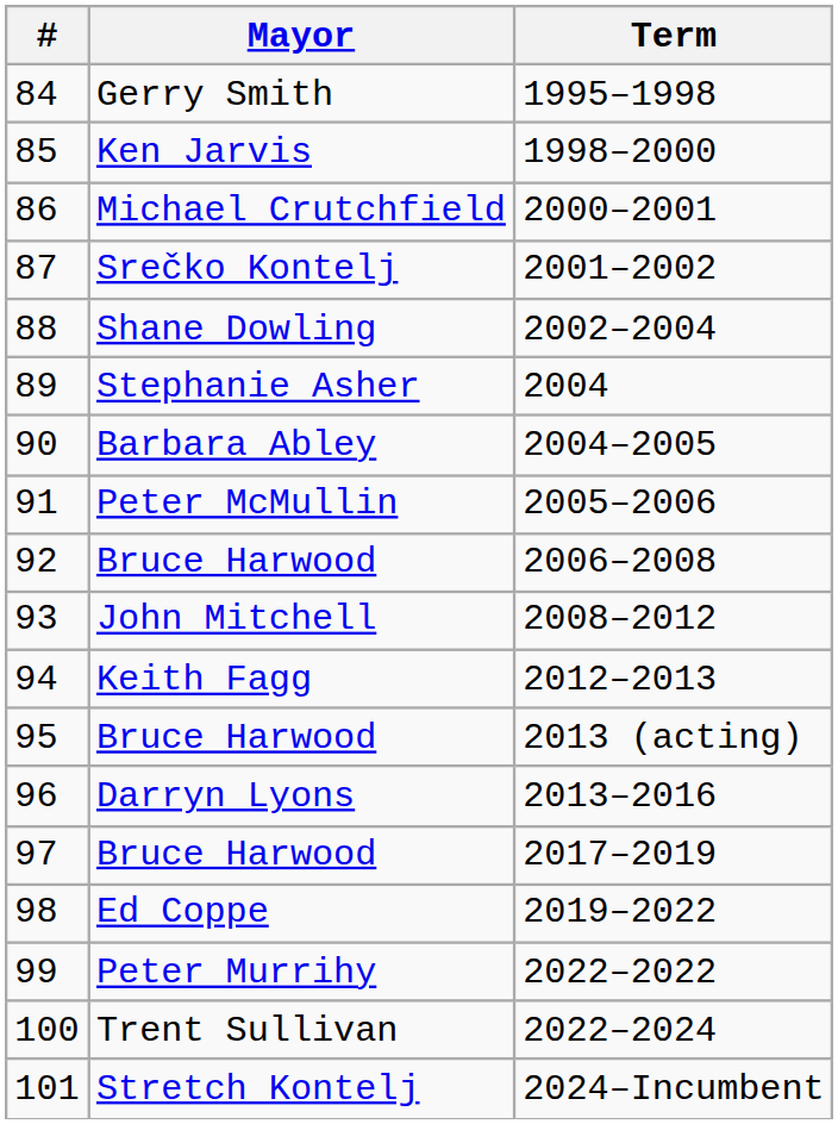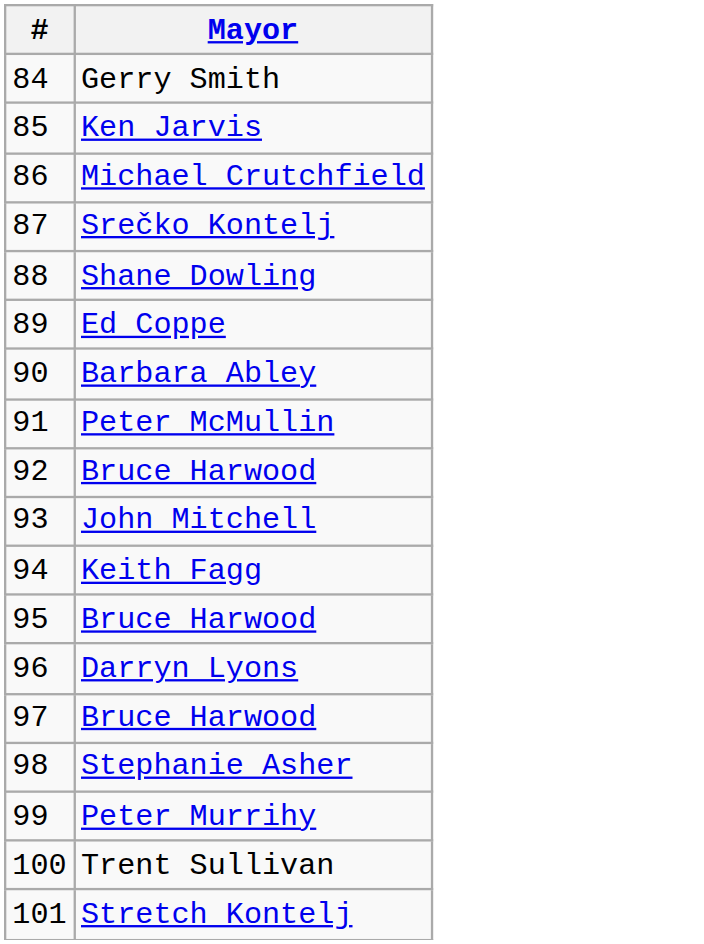 <table class="wikitable">
 <tr>
 <th>#</th>
 <th><a href='#'>Mayor</a></th>
-<th>Term</th>
 </tr>
 <tr>
 <td>84</td>
 <td>Gerry Smith</td>
-<td>1995–1998</td>
 </tr>
 <tr>
 <td>85</td>
 <td><a href='#'>Ken Jarvis</a></td>
-<td>1998–2000</td>
 </tr>
 <tr>
 <td>86</td>
 <td><a href='#'>Michael Crutchfield</a></td>
-<td>2000–2001</td>
 </tr>
 <tr>
 <td>87</td>
 <td><a href='#'>Srečko Kontelj</a></td>
-<td>2001–2002</td>
 </tr>
 <tr>
 <td>88</td>
 <td><a href='#'>Shane Dowling</a></td>
-<td>2002–2004</td>
 </tr>
 <tr>
 <td>89</td>
-<td><a href='#'>Stephanie Asher</a></td>
-<td>2004</td>
+<td><a href='#'>Ed Coppe</a></td>
 </tr>
 <tr>
 <td>90</td>
 <td><a href='#'>Barbara Abley</a></td>
-<td>2004–2005</td>
 </tr>
 <tr>
 <td>91</td>
 <td><a href='#'>Peter McMullin</a></td>
-<td>2005–2006</td>
 </tr>
 <tr>
 <td>92</td>
 <td><a href='#'>Bruce Harwood</a></td>
-<td>2006–2008</td>
 </tr>
 <tr>
 <td>93</td>
 <td><a href='#'>John Mitchell</a></td>
-<td>2008–2012</td>
 </tr>
 <tr>
 <td>94</td>
 <td><a href='#'>Keith Fagg</a></td>
-<td>2012–2013</td>
 </tr>
 <tr>
 <td>95</td>
 <td><a href='#'>Bruce Harwood</a></td>
-<td>2013 (acting)</td>
 </tr>
 <tr>
 <td>96</td>
 <td><a href='#'>Darryn Lyons</a></td>
-<td>2013–2016</td>
 </tr>
 <tr>
 <td>97</td>
 <td><a href='#'>Bruce Harwood</a></td>
-<td>2017–2019</td>
 </tr>
 <tr>
 <td>98</td>
-<td><a href='#'>Ed Coppe</a></td>
-<td>2019–2022</td>
+<td><a href='#'>Stephanie Asher</a></td>
 </tr>
 <tr>
 <td>99</td>
 <td><a href='#'>Peter Murrihy</a></td>
-<td>2022–2022</td>
 </tr>
 <tr>
 <td>100</td>
 <td>Trent Sullivan</td>
-<td>2022–2024</td>
 </tr>
 <tr>
 <td>101</td>
 <td><a href='#'>Stretch Kontelj</a></td>
-<td>2024–Incumbent</td>
 </tr>
 </table>
